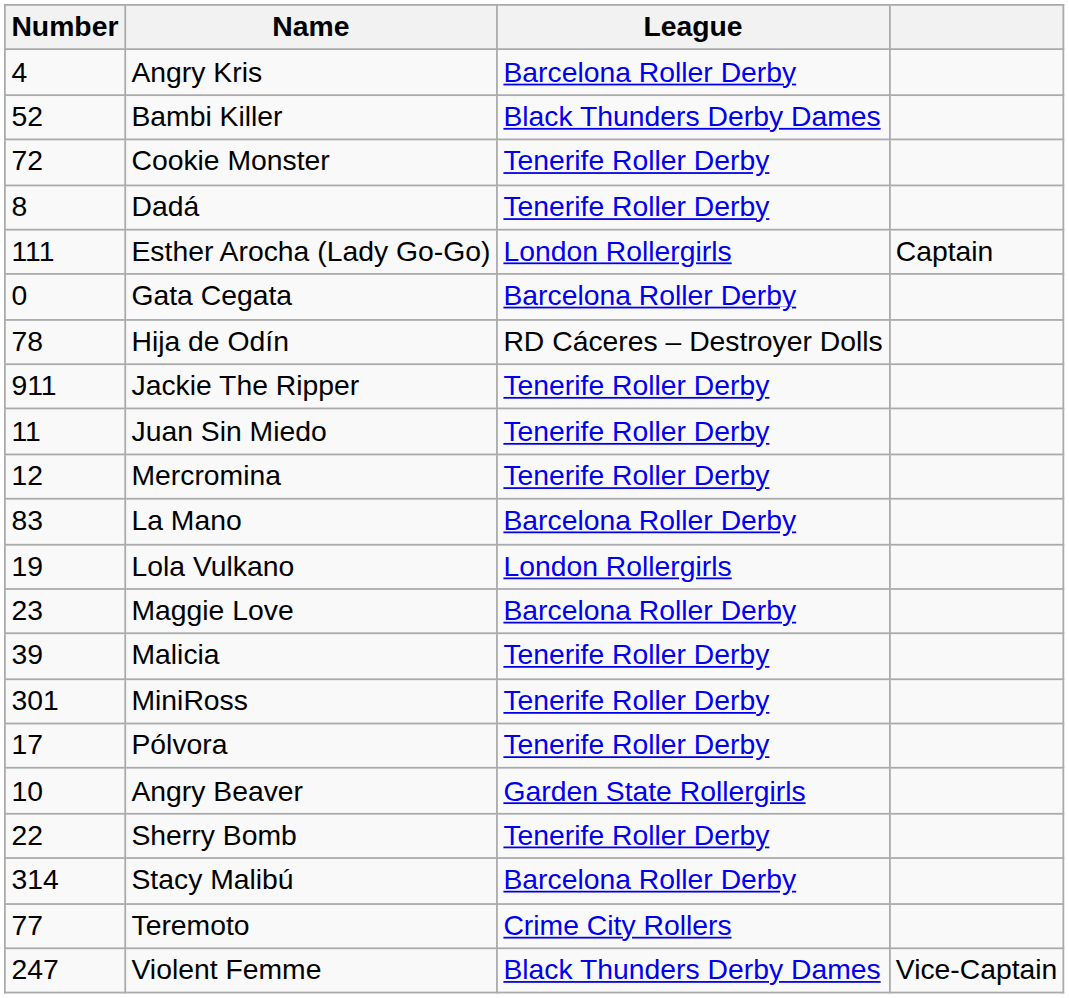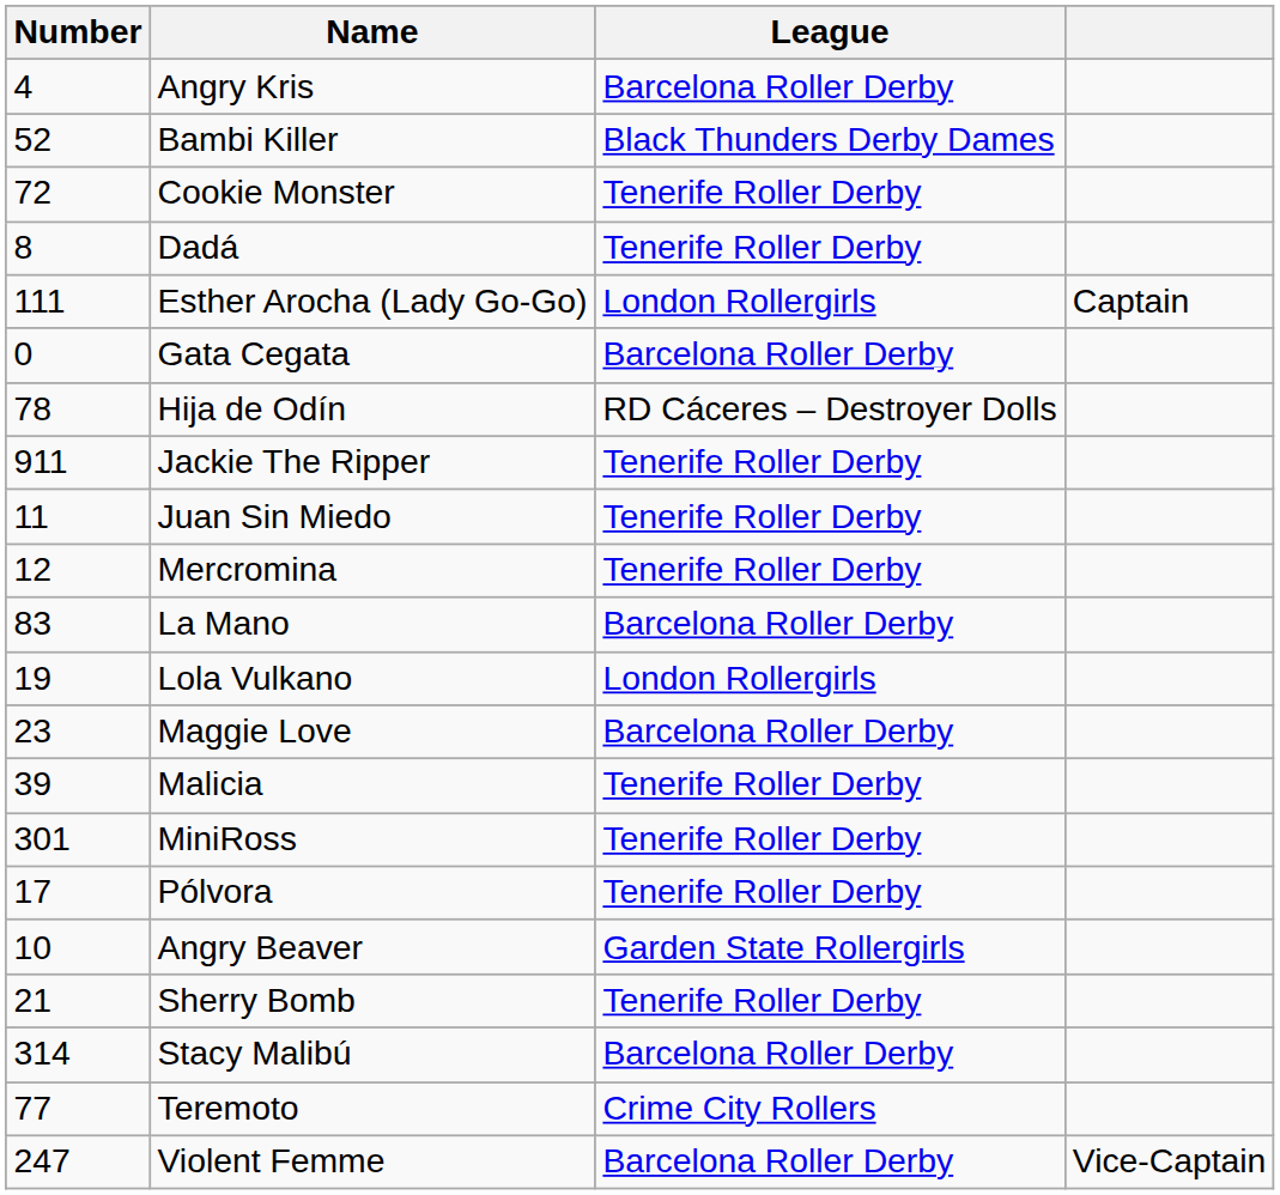 <table class="wikitable sortable">
 <tr>
 <th>Number</th>
 <th>Name</th>
 <th>League</th>
 <th></th>
 </tr>
 <tr>
 <td>4</td>
 <td>Angry Kris</td>
 <td><a href='#'>Barcelona Roller Derby</a></td>
 <td></td>
 </tr>
 <tr>
 <td>52</td>
 <td>Bambi Killer</td>
 <td><a href='#'>Black Thunders Derby Dames</a></td>
 <td></td>
 </tr>
 <tr>
 <td>72</td>
 <td>Cookie Monster</td>
 <td><a href='#'>Tenerife Roller Derby</a></td>
 <td></td>
 </tr>
 <tr>
 <td>8</td>
 <td>Dadá</td>
 <td><a href='#'>Tenerife Roller Derby</a></td>
 <td></td>
 </tr>
 <tr>
 <td>111</td>
 <td>Esther Arocha (Lady Go-Go)</td>
 <td><a href='#'>London Rollergirls</a></td>
 <td>Captain</td>
 </tr>
 <tr>
 <td>0</td>
 <td>Gata Cegata</td>
 <td><a href='#'>Barcelona Roller Derby</a></td>
 <td></td>
 </tr>
 <tr>
 <td>78</td>
 <td>Hija de Odín</td>
 <td>RD Cáceres – Destroyer Dolls</td>
 <td></td>
 </tr>
 <tr>
 <td>911</td>
 <td>Jackie The Ripper</td>
 <td><a href='#'>Tenerife Roller Derby</a></td>
 <td></td>
 </tr>
 <tr>
 <td>11</td>
 <td>Juan Sin Miedo</td>
 <td><a href='#'>Tenerife Roller Derby</a></td>
 <td></td>
 </tr>
 <tr>
 <td>12</td>
 <td>Mercromina</td>
 <td><a href='#'>Tenerife Roller Derby</a></td>
 <td></td>
 </tr>
 <tr>
 <td>83</td>
 <td>La Mano</td>
 <td><a href='#'>Barcelona Roller Derby</a></td>
 <td></td>
 </tr>
 <tr>
 <td>19</td>
 <td>Lola Vulkano</td>
 <td><a href='#'>London Rollergirls</a></td>
 <td></td>
 </tr>
 <tr>
 <td>23</td>
 <td>Maggie Love</td>
 <td><a href='#'>Barcelona Roller Derby</a></td>
 <td></td>
 </tr>
 <tr>
 <td>39</td>
 <td>Malicia</td>
 <td><a href='#'>Tenerife Roller Derby</a></td>
 <td></td>
 </tr>
 <tr>
 <td>301</td>
 <td>MiniRoss</td>
 <td><a href='#'>Tenerife Roller Derby</a></td>
 <td></td>
 </tr>
 <tr>
 <td>17</td>
 <td>Pólvora</td>
 <td><a href='#'>Tenerife Roller Derby</a></td>
 <td></td>
 </tr>
 <tr>
 <td>10</td>
 <td>Angry Beaver</td>
 <td><a href='#'>Garden State Rollergirls</a></td>
 <td></td>
 </tr>
 <tr>
-<td>22</td>
+<td>21</td>
 <td>Sherry Bomb</td>
 <td><a href='#'>Tenerife Roller Derby</a></td>
 <td></td>
 </tr>
 <tr>
 <td>314</td>
 <td>Stacy Malibú</td>
 <td><a href='#'>Barcelona Roller Derby</a></td>
 <td></td>
 </tr>
 <tr>
 <td>77</td>
 <td>Teremoto</td>
 <td><a href='#'>Crime City Rollers</a></td>
 <td></td>
 </tr>
 <tr>
 <td>247</td>
 <td>Violent Femme</td>
-<td><a href='#'>Black Thunders Derby Dames</a></td>
+<td><a href='#'>Barcelona Roller Derby</a></td>
 <td>Vice-Captain</td>
 </tr>
 </table>
